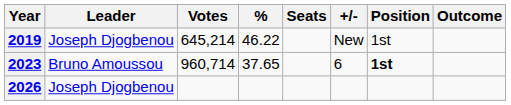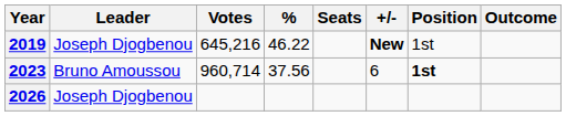 <table class=wikitable>
 <tr>
 <th>Year</th>
 <th>Leader</th>
 <th>Votes</th>
 <th>%</th>
 <th>Seats</th>
 <th>+/-</th>
 <th>Position</th>
 <th>Outcome</th>
 </tr>
 <tr>
 <th><strong><a href='#'>2019</a></strong></th>
 <td><a href='#'>Joseph Djogbenou</a></td>
-<td>645,214</td>
+<td>645,216</td>
 <td>46.22</td>
 <td></td>
-<td>New</td>
+<td><strong>New</strong></td>
 <td>1st</td>
 <td></td>
 </tr>
 <tr>
 <th><strong><a href='#'>2023</a></strong></th>
 <td><a href='#'>Bruno Amoussou</a></td>
 <td>960,714</td>
-<td>37.65</td>
+<td>37.56</td>
 <td></td>
 <td> 6</td>
 <td><strong> 1st</strong></td>
 <td></td>
 </tr>
 <tr>
 <th><a href='#'>2026</a></th>
 <td><a href='#'>Joseph Djogbenou</a></td>
 <td></td>
 <td></td>
 <td></td>
 <td></td>
 <td></td>
 <td></td>
 </tr>
 </table>
